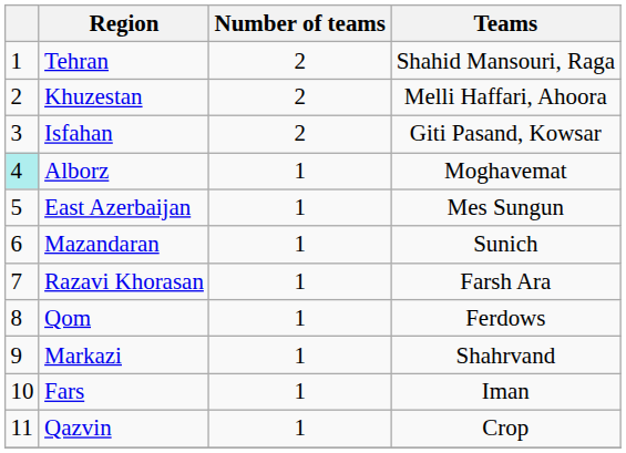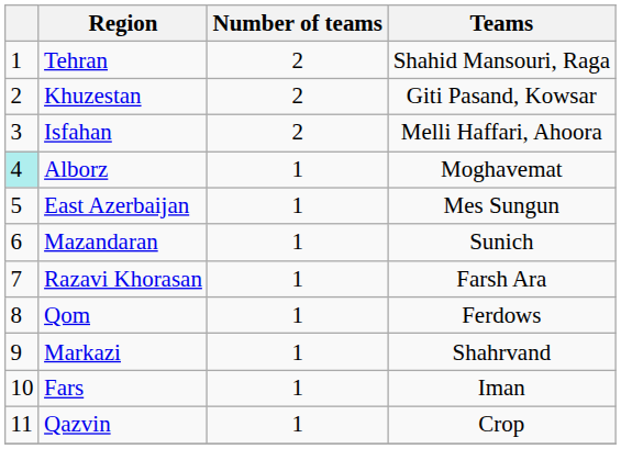 <table class="wikitable">
 <tr>
 <th></th>
 <th>Region</th>
 <th>Number of teams</th>
 <th>Teams</th>
 </tr>
 <tr>
 <td>1</td>
 <td><a href='#'>Tehran</a></td>
 <td align=center>2</td>
 <td align=center>Shahid Mansouri, Raga</td>
 </tr>
 <tr>
 <td>2</td>
 <td><a href='#'>Khuzestan</a></td>
 <td align=center>2</td>
-<td align=center>Melli Haffari, Ahoora</td>
+<td align=center>Giti Pasand, Kowsar</td>
 </tr>
 <tr>
 <td>3</td>
 <td><a href='#'>Isfahan</a></td>
 <td align=center>2</td>
-<td align=center>Giti Pasand, Kowsar</td>
+<td align=center>Melli Haffari, Ahoora</td>
 </tr>
 <tr>
 <td style="background: paleturquoise;">4</td>
 <td><a href='#'>Alborz</a></td>
 <td align=center>1</td>
 <td align=center>Moghavemat</td>
 </tr>
 <tr>
 <td>5</td>
 <td><a href='#'>East Azerbaijan</a></td>
 <td align=center>1</td>
 <td align=center>Mes Sungun</td>
 </tr>
 <tr>
 <td>6</td>
 <td><a href='#'>Mazandaran</a></td>
 <td align=center>1</td>
 <td align=center>Sunich</td>
 </tr>
 <tr>
 <td>7</td>
 <td><a href='#'>Razavi Khorasan</a></td>
 <td align=center>1</td>
 <td align=center>Farsh Ara</td>
 </tr>
 <tr>
 <td>8</td>
 <td><a href='#'>Qom</a></td>
 <td align=center>1</td>
 <td align=center>Ferdows</td>
 </tr>
 <tr>
 <td>9</td>
 <td><a href='#'>Markazi</a></td>
 <td align=center>1</td>
 <td align=center>Shahrvand</td>
 </tr>
 <tr>
 <td>10</td>
 <td><a href='#'>Fars</a></td>
 <td align=center>1</td>
 <td align=center>Iman</td>
 </tr>
 <tr>
 <td>11</td>
 <td><a href='#'>Qazvin</a></td>
 <td align=center>1</td>
 <td align=center>Crop</td>
 </tr>
 <tr>
 </tr>
 </table>
